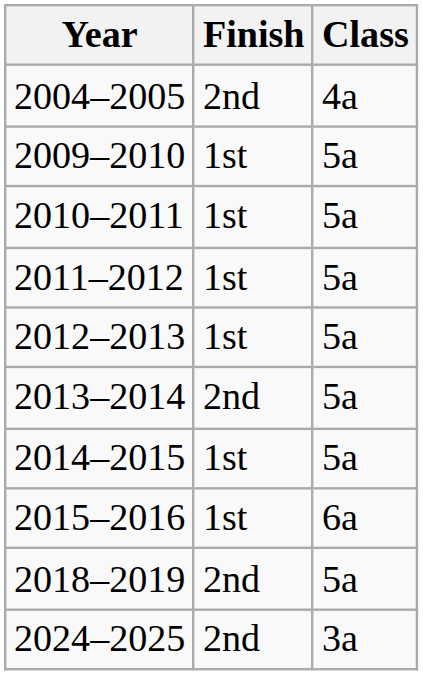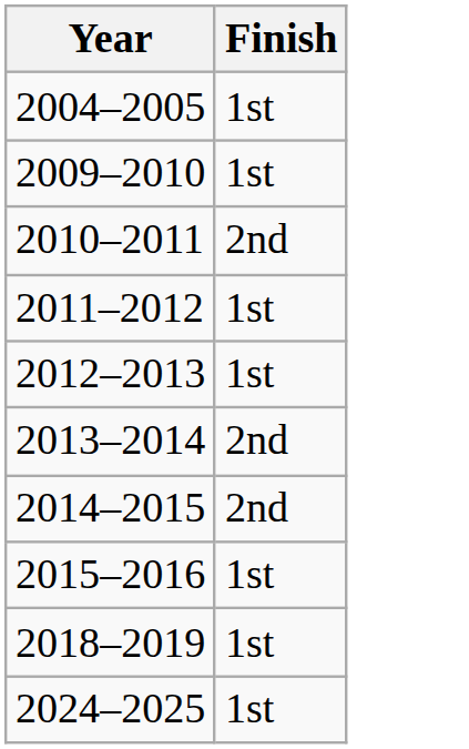 <table class="wikitable">
 <tr>
 <th>Year</th>
 <th>Finish</th>
-<th>Class</th>
 </tr>
 <tr>
 <td>2004–2005</td>
-<td>2nd</td>
-<td>4a</td>
+<td>1st</td>
 </tr>
 <tr>
 <td>2009–2010</td>
 <td>1st</td>
-<td>5a</td>
 </tr>
 <tr>
 <td>2010–2011</td>
-<td>1st</td>
-<td>5a</td>
+<td>2nd</td>
 </tr>
 <tr>
 <td>2011–2012</td>
 <td>1st</td>
-<td>5a</td>
 </tr>
 <tr>
 <td>2012–2013</td>
 <td>1st</td>
-<td>5a</td>
 </tr>
 <tr>
 <td>2013–2014</td>
 <td>2nd</td>
-<td>5a</td>
 </tr>
 <tr>
 <td>2014–2015</td>
-<td>1st</td>
-<td>5a</td>
+<td>2nd</td>
 </tr>
 <tr>
 <td>2015–2016</td>
 <td>1st</td>
-<td>6a</td>
 </tr>
 <tr>
 <td>2018–2019</td>
-<td>2nd</td>
-<td>5a</td>
+<td>1st</td>
 </tr>
 <tr>
 <td>2024–2025</td>
-<td>2nd</td>
-<td>3a</td>
+<td>1st</td>
 </tr>
 </table>
